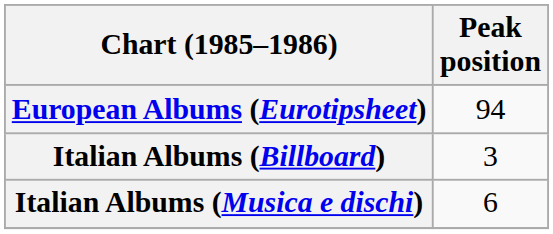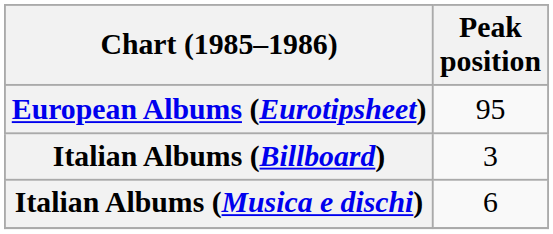 <table class="wikitable sortable plainrowheaders" style="text-align:center">
 <tr>
 <th scope="col">Chart (1985–1986)</th>
 <th scope="col">Peak<br>position</th>
 </tr>
 <tr>
 <th scope="row"><a href='#'>European Albums</a> (<em><a href='#'>Eurotipsheet</a></em>)</th>
-<td>94</td>
+<td>95</td>
 </tr>
 <tr>
 <th scope="row">Italian Albums (<em><a href='#'>Billboard</a></em>)</th>
 <td>3</td>
 </tr>
 <tr>
 <th scope="row">Italian Albums (<em><a href='#'>Musica e dischi</a></em>)</th>
 <td>6</td>
 </tr>
 <tr>
 </tr>
 </table>
